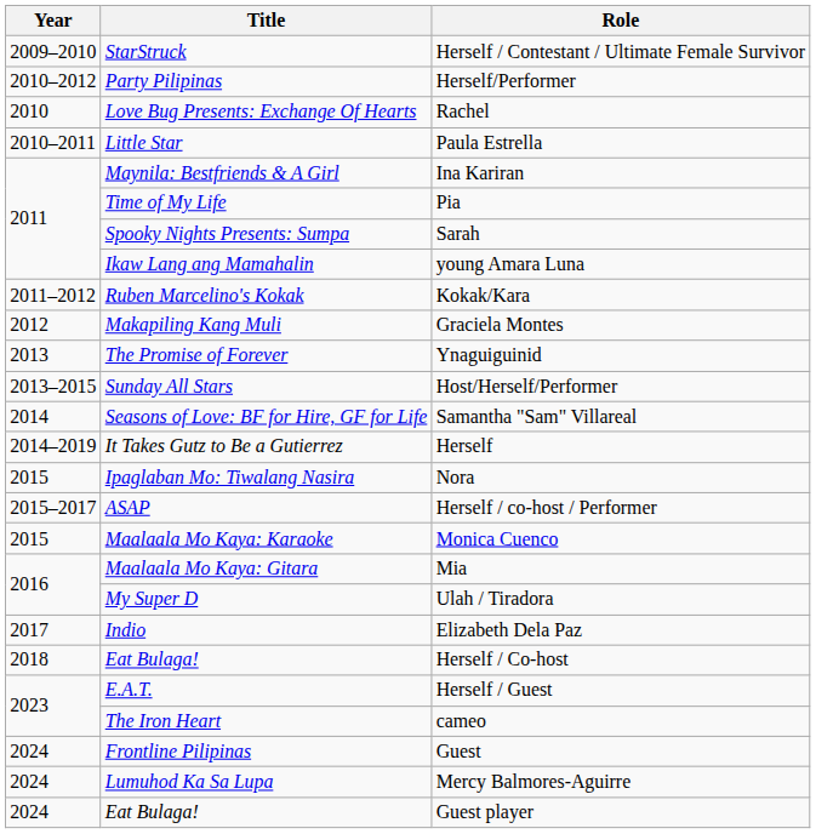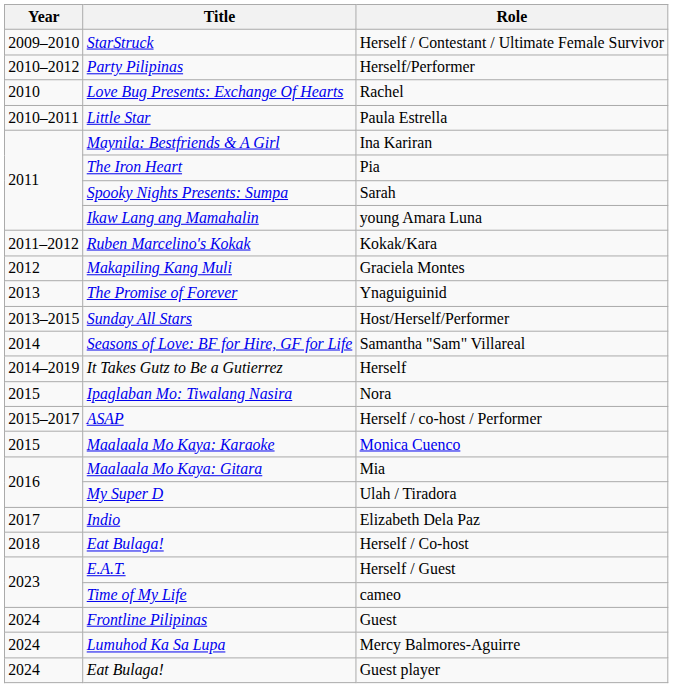 <table class="wikitable sortable">
 <tr>
 <th>Year</th>
 <th>Title</th>
 <th>Role</th>
 </tr>
 <tr>
 <td>2009–2010</td>
 <td><em><a href='#'>StarStruck</a></em></td>
 <td>Herself / Contestant / Ultimate Female Survivor</td>
 </tr>
 <tr>
 <td>2010–2012</td>
 <td><em> <a href='#'>Party Pilipinas</a></em></td>
 <td>Herself/Performer</td>
 </tr>
 <tr>
 <td>2010</td>
 <td><em><a href='#'>Love Bug Presents: Exchange Of Hearts</a></em></td>
 <td>Rachel</td>
 </tr>
 <tr>
 <td>2010–2011</td>
 <td><em><a href='#'>Little Star</a></em></td>
 <td>Paula Estrella</td>
 </tr>
 <tr>
 <td rowspan=4>2011</td>
 <td><em><a href='#'>Maynila: Bestfriends & A Girl</a></em></td>
 <td>Ina Kariran</td>
 </tr>
 <tr>
-<td><em><a href='#'>Time of My Life</a></em></td>
+<td><em><a href='#'>The Iron Heart</a></em></td>
 <td>Pia</td>
 </tr>
 <tr>
 <td><em> <a href='#'>Spooky Nights Presents: Sumpa</a></em></td>
 <td>Sarah</td>
 </tr>
 <tr>
 <td><em><a href='#'>Ikaw Lang ang Mamahalin</a></em></td>
 <td>young Amara Luna</td>
 </tr>
 <tr>
 <td>2011–2012</td>
 <td><em><a href='#'>Ruben Marcelino's Kokak</a></em></td>
 <td>Kokak/Kara</td>
 </tr>
 <tr>
 <td>2012</td>
 <td><em><a href='#'>Makapiling Kang Muli</a></em></td>
 <td>Graciela Montes</td>
 </tr>
 <tr>
 <td>2013</td>
 <td><em><a href='#'>The Promise of Forever</a></em></td>
 <td>Ynaguiguinid</td>
 </tr>
 <tr>
 <td>2013–2015</td>
 <td><em><a href='#'>Sunday All Stars</a></em></td>
 <td>Host/Herself/Performer</td>
 </tr>
 <tr>
 <td>2014</td>
 <td><em><a href='#'>Seasons of Love: BF for Hire, GF for Life</a></em></td>
 <td>Samantha "Sam" Villareal</td>
 </tr>
 <tr>
 <td>2014–2019</td>
 <td><em>It Takes Gutz to Be a Gutierrez</em></td>
 <td>Herself</td>
 </tr>
 <tr>
 <td>2015</td>
 <td><em><a href='#'>Ipaglaban Mo: Tiwalang Nasira</a></em></td>
 <td>Nora</td>
 </tr>
 <tr>
 <td>2015–2017</td>
 <td><em><a href='#'>ASAP</a></em></td>
 <td>Herself / co-host / Performer</td>
 </tr>
 <tr>
 <td>2015</td>
 <td><em><a href='#'>Maalaala Mo Kaya: Karaoke</a></em></td>
 <td><a href='#'>Monica Cuenco</a></td>
 </tr>
 <tr>
 <td rowspan=2>2016</td>
 <td><em><a href='#'>Maalaala Mo Kaya: Gitara</a></em></td>
 <td>Mia</td>
 </tr>
 <tr>
 <td><em><a href='#'>My Super D</a></em></td>
 <td>Ulah / Tiradora</td>
 </tr>
 <tr>
 <td>2017</td>
 <td><em><a href='#'>Indio</a></em></td>
 <td>Elizabeth Dela Paz</td>
 </tr>
 <tr>
 <td>2018</td>
 <td><em><a href='#'>Eat Bulaga!</a></em></td>
 <td>Herself / Co-host</td>
 </tr>
 <tr>
 <td rowspan=2>2023</td>
 <td><em><a href='#'>E.A.T.</a></em></td>
 <td>Herself / Guest</td>
 </tr>
 <tr>
-<td><em><a href='#'>The Iron Heart</a></em></td>
+<td><em><a href='#'>Time of My Life</a></em></td>
 <td>cameo</td>
 </tr>
 <tr>
 <td>2024</td>
 <td><em><a href='#'>Frontline Pilipinas</a></em></td>
 <td>Guest</td>
 </tr>
 <tr>
 <td>2024</td>
 <td><em><a href='#'>Lumuhod Ka Sa Lupa</a></em></td>
 <td>Mercy Balmores-Aguirre</td>
 </tr>
 <tr>
 <td>2024</td>
 <td><em>Eat Bulaga!</em></td>
 <td>Guest player</td>
 </tr>
 </table>
